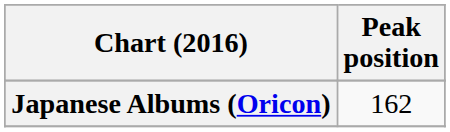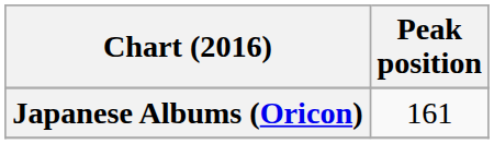 <table class="wikitable sortable plainrowheaders" style="text-align:center">
 <tr>
 <th scope="col">Chart (2016)</th>
 <th scope="col">Peak<br> position</th>
 </tr>
 <tr>
 </tr>
 <tr>
 </tr>
 <tr>
 </tr>
 <tr>
 </tr>
 <tr>
 </tr>
 <tr>
 </tr>
 <tr>
 </tr>
 <tr>
 </tr>
 <tr>
 <th scope="row">Japanese Albums (<a href='#'>Oricon</a>)</th>
-<td>162</td>
+<td>161</td>
 </tr>
 <tr>
 </tr>
 <tr>
 </tr>
 <tr>
 </tr>
 <tr>
 </tr>
 <tr>
 </tr>
 <tr>
 </tr>
 <tr>
 </tr>
 <tr>
 </tr>
 <tr>
 </tr>
 </table>
